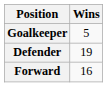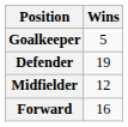 <table class="wikitable plainrowheaders">
 <tr>
 <th scope="col">Position</th>
 <th scope="col">Wins</th>
 </tr>
 <tr>
 <th scope="row">Goalkeeper</th>
 <td style="text-align:center;">5</td>
 </tr>
 <tr>
 <th scope="row">Defender</th>
 <td style="text-align:center;">19</td>
 </tr>
 <tr>
+<th scope="row">Midfielder</th>
+<td style="text-align:center;">12</td>
+</tr>
+<tr>
 <th scope="row">Forward</th>
 <td style="text-align:center;">16</td>
 </tr>
 </table>
